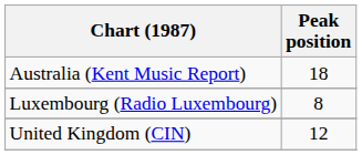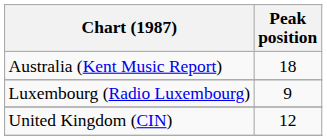 <table class="wikitable sortable">
 <tr>
 <th align="left">Chart (1987)</th>
 <th align="center">Peak<br>position</th>
 </tr>
 <tr>
 <td>Australia (<a href='#'>Kent Music Report</a>)</td>
 <td align="center">18</td>
 </tr>
 <tr>
 </tr>
 <tr>
 </tr>
 <tr>
 <td>Luxembourg (<a href='#'>Radio Luxembourg</a>)</td>
-<td align="center">8</td>
+<td align="center">9</td>
 </tr>
 <tr>
 </tr>
 <tr>
 <td align="left">United Kingdom (<a href='#'>CIN</a>)</td>
 <td align="center">12</td>
 </tr>
 <tr>
 </tr>
 <tr>
 </tr>
 </table>
